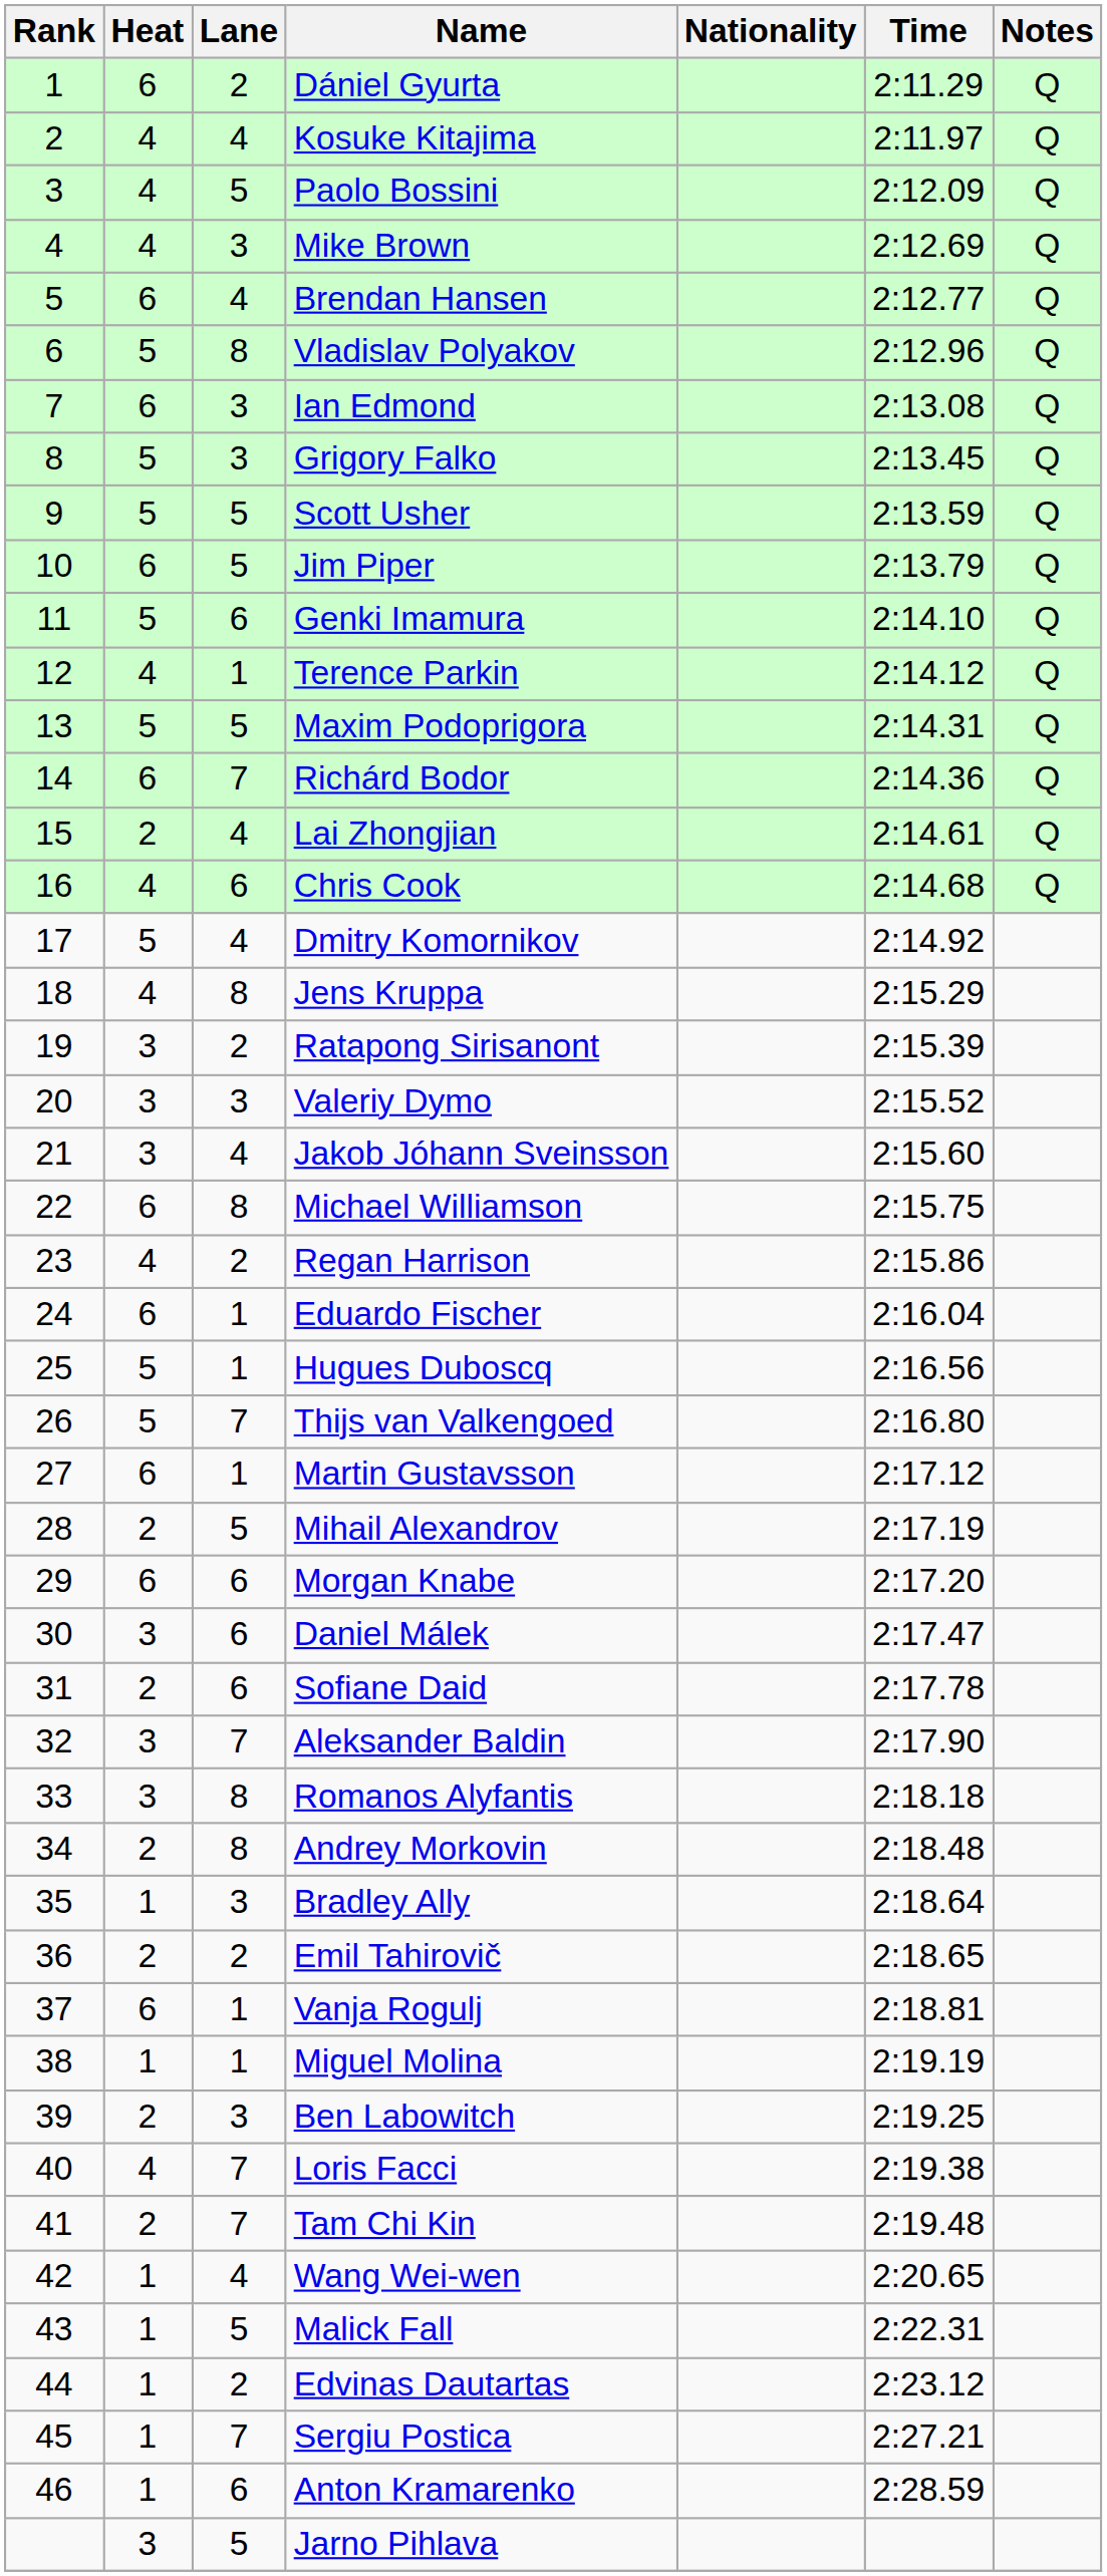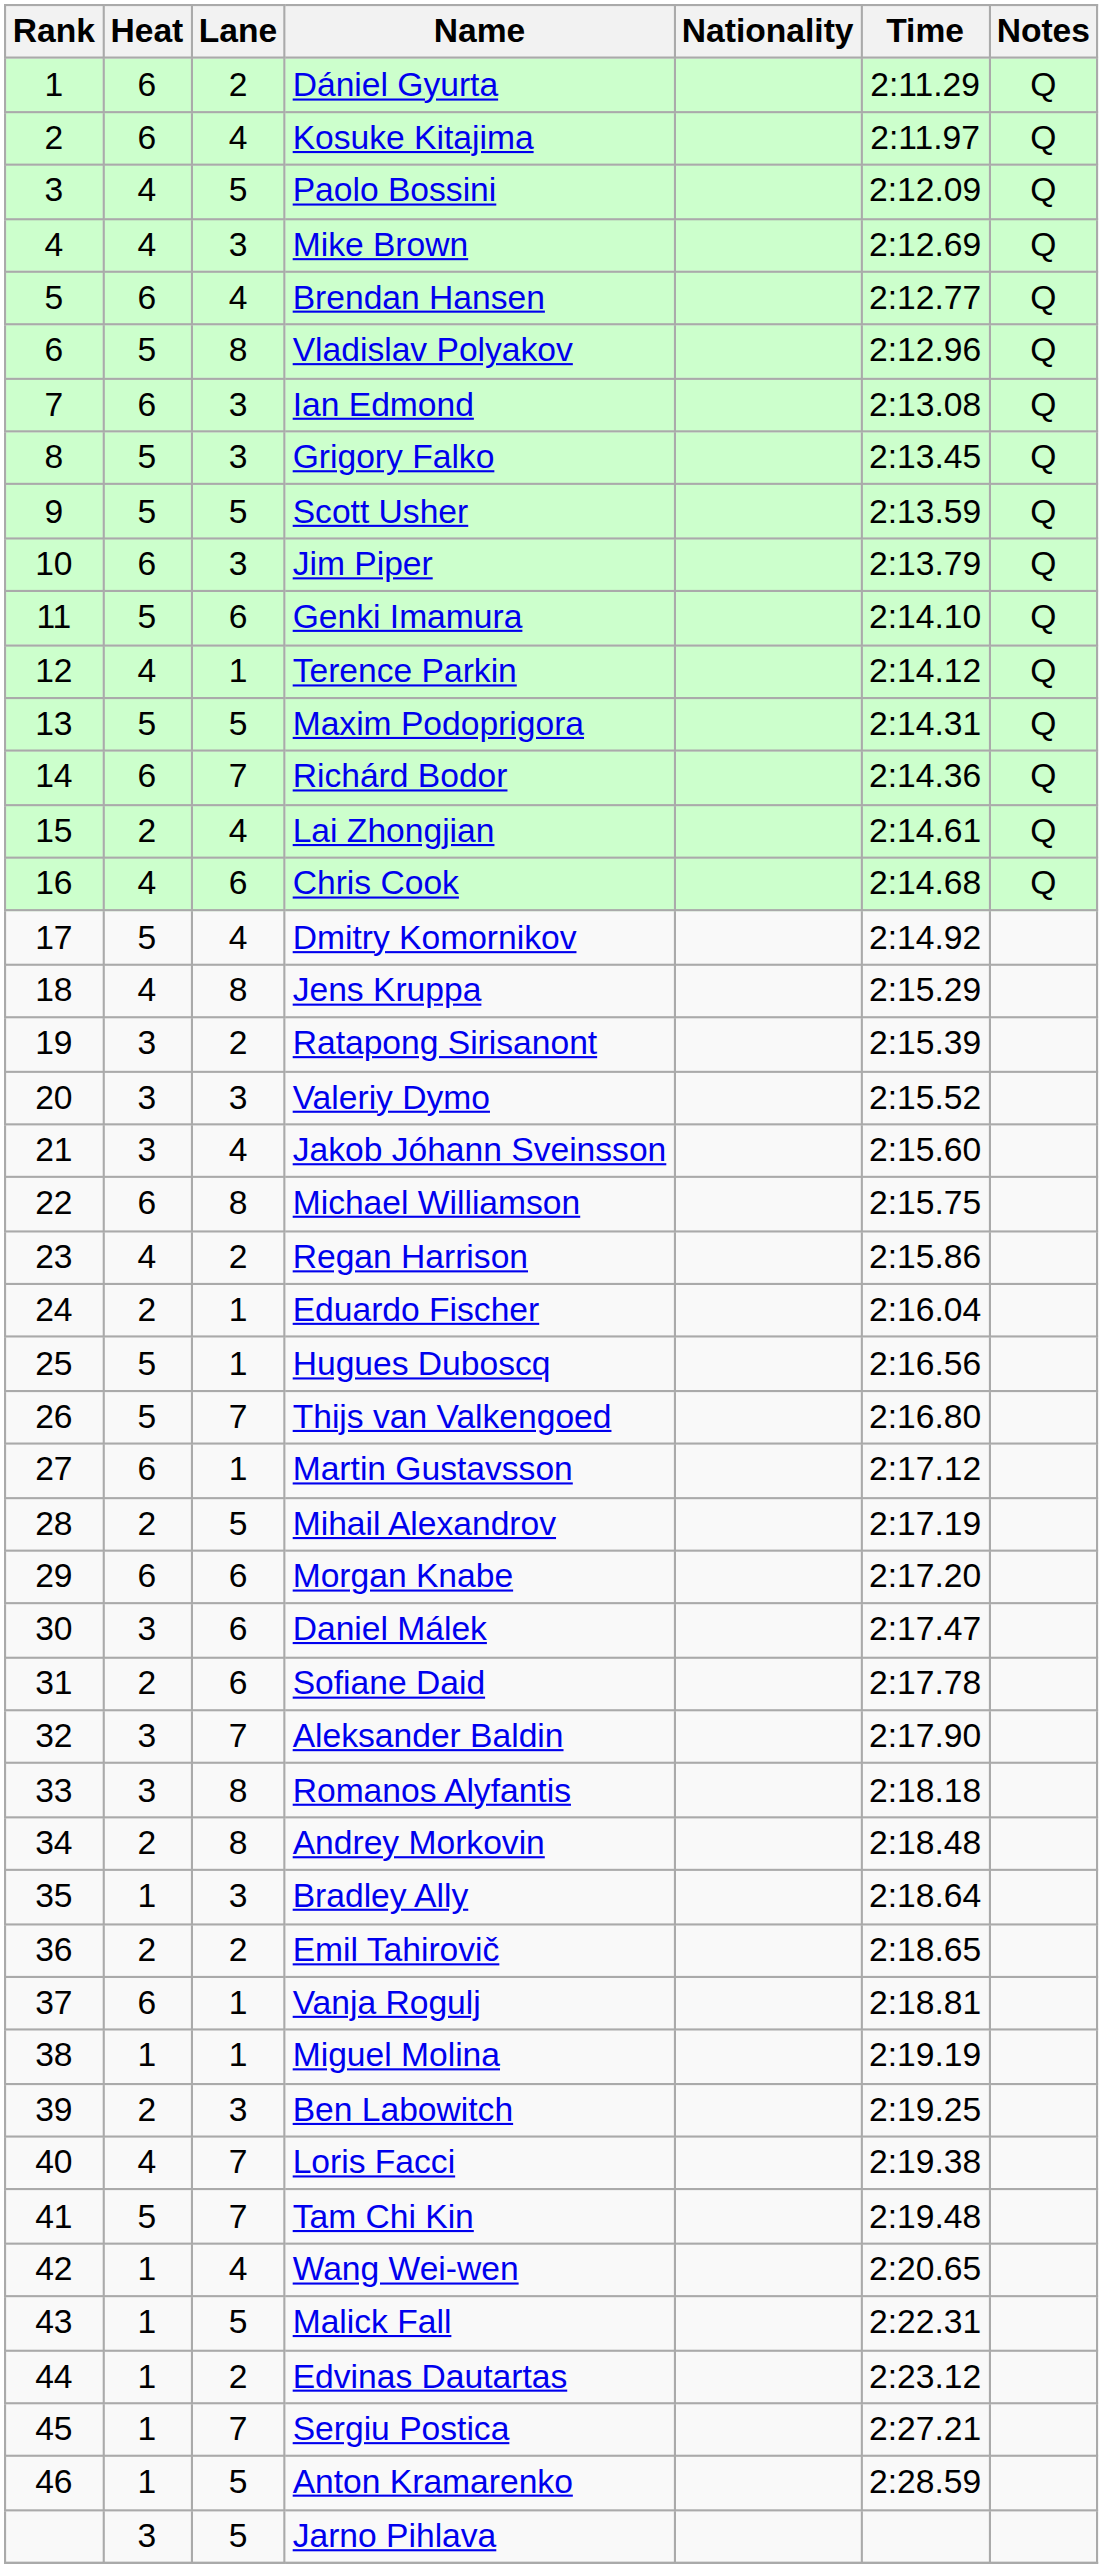 <table class="wikitable sortable" style="text-align:center">
 <tr>
 <th>Rank</th>
 <th>Heat</th>
 <th>Lane</th>
 <th>Name</th>
 <th>Nationality</th>
 <th>Time</th>
 <th>Notes</th>
 </tr>
 <tr bgcolor=ccffcc>
 <td>1</td>
 <td>6</td>
 <td>2</td>
 <td align=left><a href='#'>Dániel Gyurta</a></td>
 <td align=left></td>
 <td>2:11.29</td>
 <td>Q</td>
 </tr>
 <tr bgcolor=ccffcc>
 <td>2</td>
-<td>4</td>
+<td>6</td>
 <td>4</td>
 <td align=left><a href='#'>Kosuke Kitajima</a></td>
 <td align=left></td>
 <td>2:11.97</td>
 <td>Q</td>
 </tr>
 <tr bgcolor=ccffcc>
 <td>3</td>
 <td>4</td>
 <td>5</td>
 <td align=left><a href='#'>Paolo Bossini</a></td>
 <td align=left></td>
 <td>2:12.09</td>
 <td>Q</td>
 </tr>
 <tr bgcolor=ccffcc>
 <td>4</td>
 <td>4</td>
 <td>3</td>
 <td align=left><a href='#'>Mike Brown</a></td>
 <td align=left></td>
 <td>2:12.69</td>
 <td>Q</td>
 </tr>
 <tr bgcolor=ccffcc>
 <td>5</td>
 <td>6</td>
 <td>4</td>
 <td align=left><a href='#'>Brendan Hansen</a></td>
 <td align=left></td>
 <td>2:12.77</td>
 <td>Q</td>
 </tr>
 <tr bgcolor=ccffcc>
 <td>6</td>
 <td>5</td>
 <td>8</td>
 <td align=left><a href='#'>Vladislav Polyakov</a></td>
 <td align=left></td>
 <td>2:12.96</td>
 <td>Q</td>
 </tr>
 <tr bgcolor=ccffcc>
 <td>7</td>
 <td>6</td>
 <td>3</td>
 <td align=left><a href='#'>Ian Edmond</a></td>
 <td align=left></td>
 <td>2:13.08</td>
 <td>Q</td>
 </tr>
 <tr bgcolor=ccffcc>
 <td>8</td>
 <td>5</td>
 <td>3</td>
 <td align=left><a href='#'>Grigory Falko</a></td>
 <td align=left></td>
 <td>2:13.45</td>
 <td>Q</td>
 </tr>
 <tr bgcolor=ccffcc>
 <td>9</td>
 <td>5</td>
 <td>5</td>
 <td align=left><a href='#'>Scott Usher</a></td>
 <td align=left></td>
 <td>2:13.59</td>
 <td>Q</td>
 </tr>
 <tr bgcolor=ccffcc>
 <td>10</td>
 <td>6</td>
-<td>5</td>
+<td>3</td>
 <td align=left><a href='#'>Jim Piper</a></td>
 <td align=left></td>
 <td>2:13.79</td>
 <td>Q</td>
 </tr>
 <tr bgcolor=ccffcc>
 <td>11</td>
 <td>5</td>
 <td>6</td>
 <td align=left><a href='#'>Genki Imamura</a></td>
 <td align=left></td>
 <td>2:14.10</td>
 <td>Q</td>
 </tr>
 <tr bgcolor=ccffcc>
 <td>12</td>
 <td>4</td>
 <td>1</td>
 <td align=left><a href='#'>Terence Parkin</a></td>
 <td align=left></td>
 <td>2:14.12</td>
 <td>Q</td>
 </tr>
 <tr bgcolor=ccffcc>
 <td>13</td>
 <td>5</td>
 <td>5</td>
 <td align=left><a href='#'>Maxim Podoprigora</a></td>
 <td align=left></td>
 <td>2:14.31</td>
 <td>Q</td>
 </tr>
 <tr bgcolor=ccffcc>
 <td>14</td>
 <td>6</td>
 <td>7</td>
 <td align=left><a href='#'>Richárd Bodor</a></td>
 <td align=left></td>
 <td>2:14.36</td>
 <td>Q</td>
 </tr>
 <tr bgcolor=ccffcc>
 <td>15</td>
 <td>2</td>
 <td>4</td>
 <td align=left><a href='#'>Lai Zhongjian</a></td>
 <td align=left></td>
 <td>2:14.61</td>
 <td>Q</td>
 </tr>
 <tr bgcolor=ccffcc>
 <td>16</td>
 <td>4</td>
 <td>6</td>
 <td align=left><a href='#'>Chris Cook</a></td>
 <td align=left></td>
 <td>2:14.68</td>
 <td>Q</td>
 </tr>
 <tr>
 <td>17</td>
 <td>5</td>
 <td>4</td>
 <td align=left><a href='#'>Dmitry Komornikov</a></td>
 <td align=left></td>
 <td>2:14.92</td>
 <td></td>
 </tr>
 <tr>
 <td>18</td>
 <td>4</td>
 <td>8</td>
 <td align=left><a href='#'>Jens Kruppa</a></td>
 <td align=left></td>
 <td>2:15.29</td>
 <td></td>
 </tr>
 <tr>
 <td>19</td>
 <td>3</td>
 <td>2</td>
 <td align=left><a href='#'>Ratapong Sirisanont</a></td>
 <td align=left></td>
 <td>2:15.39</td>
 <td></td>
 </tr>
 <tr>
 <td>20</td>
 <td>3</td>
 <td>3</td>
 <td align=left><a href='#'>Valeriy Dymo</a></td>
 <td align=left></td>
 <td>2:15.52</td>
 <td></td>
 </tr>
 <tr>
 <td>21</td>
 <td>3</td>
 <td>4</td>
 <td align=left><a href='#'>Jakob Jóhann Sveinsson</a></td>
 <td align=left></td>
 <td>2:15.60</td>
 <td></td>
 </tr>
 <tr>
 <td>22</td>
 <td>6</td>
 <td>8</td>
 <td align=left><a href='#'>Michael Williamson</a></td>
 <td align=left></td>
 <td>2:15.75</td>
 <td></td>
 </tr>
 <tr>
 <td>23</td>
 <td>4</td>
 <td>2</td>
 <td align=left><a href='#'>Regan Harrison</a></td>
 <td align=left></td>
 <td>2:15.86</td>
 <td></td>
 </tr>
 <tr>
 <td>24</td>
-<td>6</td>
+<td>2</td>
 <td>1</td>
 <td align=left><a href='#'>Eduardo Fischer</a></td>
 <td align=left></td>
 <td>2:16.04</td>
 <td></td>
 </tr>
 <tr>
 <td>25</td>
 <td>5</td>
 <td>1</td>
 <td align=left><a href='#'>Hugues Duboscq</a></td>
 <td align=left></td>
 <td>2:16.56</td>
 <td></td>
 </tr>
 <tr>
 <td>26</td>
 <td>5</td>
 <td>7</td>
 <td align=left><a href='#'>Thijs van Valkengoed</a></td>
 <td align=left></td>
 <td>2:16.80</td>
 <td></td>
 </tr>
 <tr>
 <td>27</td>
 <td>6</td>
 <td>1</td>
 <td align=left><a href='#'>Martin Gustavsson</a></td>
 <td align=left></td>
 <td>2:17.12</td>
 <td></td>
 </tr>
 <tr>
 <td>28</td>
 <td>2</td>
 <td>5</td>
 <td align=left><a href='#'>Mihail Alexandrov</a></td>
 <td align=left></td>
 <td>2:17.19</td>
 <td></td>
 </tr>
 <tr>
 <td>29</td>
 <td>6</td>
 <td>6</td>
 <td align=left><a href='#'>Morgan Knabe</a></td>
 <td align=left></td>
 <td>2:17.20</td>
 <td></td>
 </tr>
 <tr>
 <td>30</td>
 <td>3</td>
 <td>6</td>
 <td align=left><a href='#'>Daniel Málek</a></td>
 <td align=left></td>
 <td>2:17.47</td>
 <td></td>
 </tr>
 <tr>
 <td>31</td>
 <td>2</td>
 <td>6</td>
 <td align=left><a href='#'>Sofiane Daid</a></td>
 <td align=left></td>
 <td>2:17.78</td>
 <td></td>
 </tr>
 <tr>
 <td>32</td>
 <td>3</td>
 <td>7</td>
 <td align=left><a href='#'>Aleksander Baldin</a></td>
 <td align=left></td>
 <td>2:17.90</td>
 <td></td>
 </tr>
 <tr>
 <td>33</td>
 <td>3</td>
 <td>8</td>
 <td align=left><a href='#'>Romanos Alyfantis</a></td>
 <td align=left></td>
 <td>2:18.18</td>
 <td></td>
 </tr>
 <tr>
 <td>34</td>
 <td>2</td>
 <td>8</td>
 <td align=left><a href='#'>Andrey Morkovin</a></td>
 <td align=left></td>
 <td>2:18.48</td>
 <td></td>
 </tr>
 <tr>
 <td>35</td>
 <td>1</td>
 <td>3</td>
 <td align=left><a href='#'>Bradley Ally</a></td>
 <td align=left></td>
 <td>2:18.64</td>
 <td></td>
 </tr>
 <tr>
 <td>36</td>
 <td>2</td>
 <td>2</td>
 <td align=left><a href='#'>Emil Tahirovič</a></td>
 <td align=left></td>
 <td>2:18.65</td>
 <td></td>
 </tr>
 <tr>
 <td>37</td>
 <td>6</td>
 <td>1</td>
 <td align=left><a href='#'>Vanja Rogulj</a></td>
 <td align=left></td>
 <td>2:18.81</td>
 <td></td>
 </tr>
 <tr>
 <td>38</td>
 <td>1</td>
 <td>1</td>
 <td align=left><a href='#'>Miguel Molina</a></td>
 <td align=left></td>
 <td>2:19.19</td>
 <td></td>
 </tr>
 <tr>
 <td>39</td>
 <td>2</td>
 <td>3</td>
 <td align=left><a href='#'>Ben Labowitch</a></td>
 <td align=left></td>
 <td>2:19.25</td>
 <td></td>
 </tr>
 <tr>
 <td>40</td>
 <td>4</td>
 <td>7</td>
 <td align=left><a href='#'>Loris Facci</a></td>
 <td align=left></td>
 <td>2:19.38</td>
 <td></td>
 </tr>
 <tr>
 <td>41</td>
-<td>2</td>
+<td>5</td>
 <td>7</td>
 <td align=left><a href='#'>Tam Chi Kin</a></td>
 <td align=left></td>
 <td>2:19.48</td>
 <td></td>
 </tr>
 <tr>
 <td>42</td>
 <td>1</td>
 <td>4</td>
 <td align=left><a href='#'>Wang Wei-wen</a></td>
 <td align=left></td>
 <td>2:20.65</td>
 <td></td>
 </tr>
 <tr>
 <td>43</td>
 <td>1</td>
 <td>5</td>
 <td align=left><a href='#'>Malick Fall</a></td>
 <td align=left></td>
 <td>2:22.31</td>
 <td></td>
 </tr>
 <tr>
 <td>44</td>
 <td>1</td>
 <td>2</td>
 <td align=left><a href='#'>Edvinas Dautartas</a></td>
 <td align=left></td>
 <td>2:23.12</td>
 <td></td>
 </tr>
 <tr>
 <td>45</td>
 <td>1</td>
 <td>7</td>
 <td align=left><a href='#'>Sergiu Postica</a></td>
 <td align=left></td>
 <td>2:27.21</td>
 <td></td>
 </tr>
 <tr>
 <td>46</td>
 <td>1</td>
-<td>6</td>
+<td>5</td>
 <td align=left><a href='#'>Anton Kramarenko</a></td>
 <td align=left></td>
 <td>2:28.59</td>
 <td></td>
 </tr>
 <tr>
 <td></td>
 <td>3</td>
 <td>5</td>
 <td align=left><a href='#'>Jarno Pihlava</a></td>
 <td align=left></td>
 <td></td>
 <td></td>
 </tr>
 <tr>
 </tr>
 </table>
